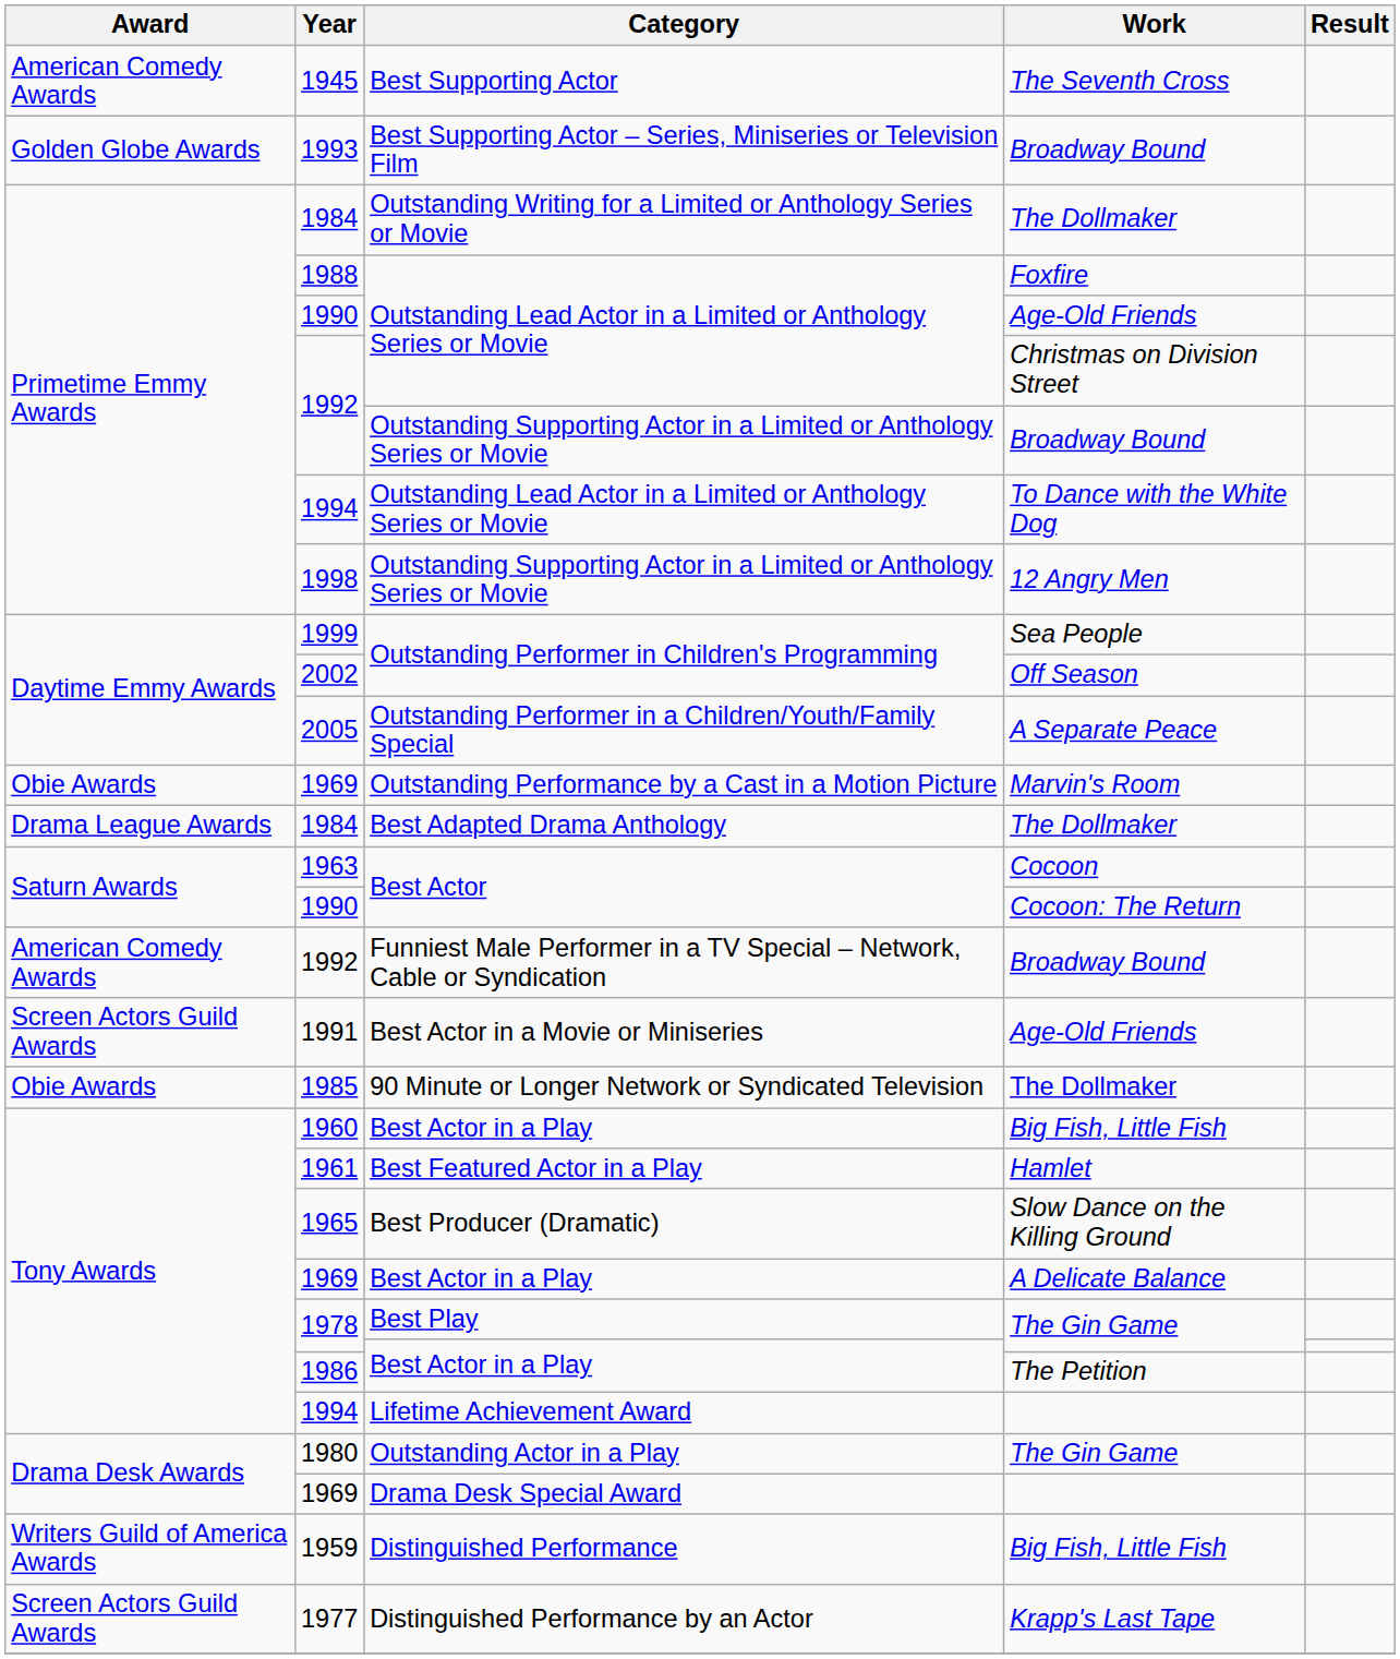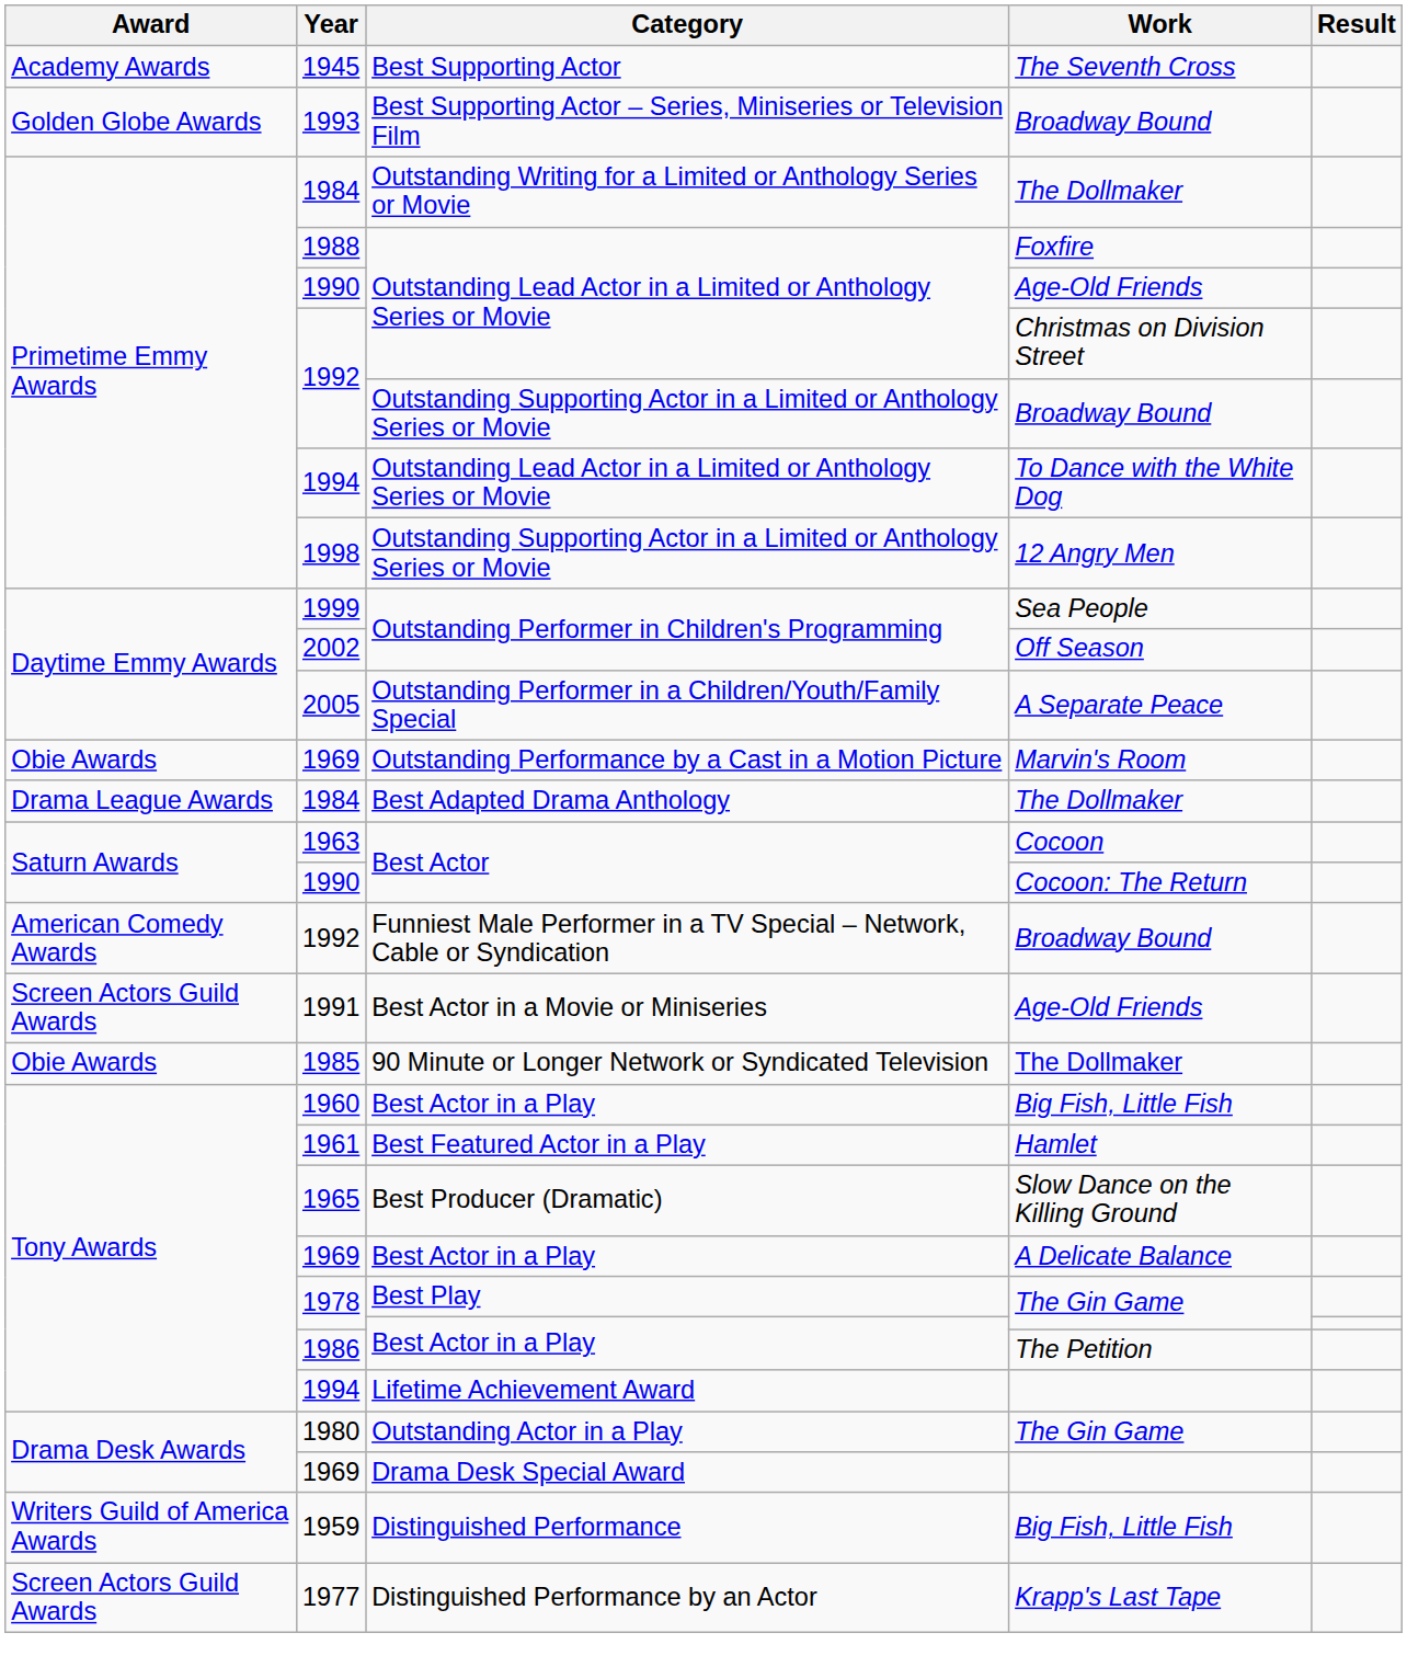 <table class="wikitable">
 <tr>
 <th>Award</th>
 <th>Year</th>
 <th>Category</th>
 <th>Work</th>
 <th>Result</th>
 </tr>
 <tr>
-<td><a href='#'>American Comedy Awards</a></td>
+<td><a href='#'>Academy Awards</a></td>
 <td><a href='#'>1945</a></td>
 <td><a href='#'>Best Supporting Actor</a></td>
 <td><em><a href='#'>The Seventh Cross</a></em></td>
 <td></td>
 </tr>
 <tr>
 <td><a href='#'>Golden Globe Awards</a></td>
 <td><a href='#'>1993</a></td>
 <td><a href='#'>Best Supporting Actor – Series, Miniseries or Television Film</a></td>
 <td><em><a href='#'>Broadway Bound</a></em></td>
 <td></td>
 </tr>
 <tr>
 <td rowspan=7><a href='#'>Primetime Emmy Awards</a></td>
 <td><a href='#'>1984</a></td>
 <td><a href='#'>Outstanding Writing for a Limited or Anthology Series or Movie</a></td>
 <td><em><a href='#'>The Dollmaker</a></em></td>
 <td></td>
 </tr>
 <tr>
 <td><a href='#'>1988</a></td>
 <td rowspan=3><a href='#'>Outstanding Lead Actor in a Limited or Anthology Series or Movie</a></td>
 <td><em><a href='#'>Foxfire</a></em></td>
 <td></td>
 </tr>
 <tr>
 <td><a href='#'>1990</a></td>
 <td><em><a href='#'>Age-Old Friends</a></em></td>
 <td></td>
 </tr>
 <tr>
 <td rowspan=2><a href='#'>1992</a></td>
 <td><em>Christmas on Division Street</em></td>
 <td></td>
 </tr>
 <tr>
 <td><a href='#'>Outstanding Supporting Actor in a Limited or Anthology Series or Movie</a></td>
 <td><em><a href='#'>Broadway Bound</a></em></td>
 <td></td>
 </tr>
 <tr>
 <td><a href='#'>1994</a></td>
 <td><a href='#'>Outstanding Lead Actor in a Limited or Anthology Series or Movie</a></td>
 <td><em><a href='#'>To Dance with the White Dog</a></em></td>
 <td></td>
 </tr>
 <tr>
 <td><a href='#'>1998</a></td>
 <td><a href='#'>Outstanding Supporting Actor in a Limited or Anthology Series or Movie</a></td>
 <td><em><a href='#'>12 Angry Men</a></em></td>
 <td></td>
 </tr>
 <tr>
 <td rowspan=3><a href='#'>Daytime Emmy Awards</a></td>
 <td><a href='#'>1999</a></td>
 <td rowspan=2><a href='#'>Outstanding Performer in Children's Programming</a></td>
 <td><em>Sea People</em></td>
 <td></td>
 </tr>
 <tr>
 <td><a href='#'>2002</a></td>
 <td><em><a href='#'>Off Season</a></em></td>
 <td></td>
 </tr>
 <tr>
 <td><a href='#'>2005</a></td>
 <td><a href='#'>Outstanding Performer in a Children/Youth/Family Special</a></td>
 <td><em><a href='#'>A Separate Peace</a></em></td>
 <td></td>
 </tr>
 <tr>
 <td><a href='#'>Obie Awards</a></td>
 <td><a href='#'>1969</a></td>
 <td><a href='#'>Outstanding Performance by a Cast in a Motion Picture</a></td>
 <td><em><a href='#'>Marvin's Room</a></em></td>
 <td></td>
 </tr>
 <tr>
 <td><a href='#'>Drama League Awards</a></td>
 <td><a href='#'>1984</a></td>
 <td><a href='#'>Best Adapted Drama Anthology</a></td>
 <td><em><a href='#'>The Dollmaker</a></em></td>
 <td></td>
 </tr>
 <tr>
 <td rowspan=2><a href='#'>Saturn Awards</a></td>
 <td><a href='#'>1963</a></td>
 <td rowspan=2><a href='#'>Best Actor</a></td>
 <td><em><a href='#'>Cocoon</a></em></td>
 <td></td>
 </tr>
 <tr>
 <td><a href='#'>1990</a></td>
 <td><em><a href='#'>Cocoon: The Return</a></em></td>
 <td></td>
 </tr>
 <tr>
 <td><a href='#'>American Comedy Awards</a></td>
 <td>1992</td>
 <td>Funniest Male Performer in a TV Special – Network, Cable or Syndication</td>
 <td><em><a href='#'>Broadway Bound</a></em></td>
 <td></td>
 </tr>
 <tr>
 <td><a href='#'>Screen Actors Guild Awards</a></td>
 <td>1991</td>
 <td>Best Actor in a Movie or Miniseries</td>
 <td><em><a href='#'>Age-Old Friends</a></em></td>
 <td></td>
 </tr>
 <tr>
 <td><a href='#'>Obie Awards</a></td>
 <td><a href='#'>1985</a></td>
 <td>90 Minute or Longer Network or Syndicated Television</td>
 <td><a href='#'>The Dollmaker</a></td>
 <td></td>
 </tr>
 <tr>
 <td rowspan=8><a href='#'>Tony Awards</a></td>
 <td><a href='#'>1960</a></td>
 <td><a href='#'>Best Actor in a Play</a></td>
 <td><em><a href='#'>Big Fish, Little Fish</a></em></td>
 <td></td>
 </tr>
 <tr>
 <td><a href='#'>1961</a></td>
 <td><a href='#'>Best Featured Actor in a Play</a></td>
 <td><em><a href='#'>Hamlet</a></em></td>
 <td></td>
 </tr>
 <tr>
 <td><a href='#'>1965</a></td>
 <td>Best Producer (Dramatic)</td>
 <td><em>Slow Dance on the Killing Ground</em></td>
 <td></td>
 </tr>
 <tr>
 <td><a href='#'>1969</a></td>
 <td><a href='#'>Best Actor in a Play</a></td>
 <td><em><a href='#'>A Delicate Balance</a></em></td>
 <td></td>
 </tr>
 <tr>
 <td rowspan=2><a href='#'>1978</a></td>
 <td><a href='#'>Best Play</a></td>
 <td rowspan=2><em><a href='#'>The Gin Game</a></em></td>
 <td></td>
 </tr>
 <tr>
 <td rowspan=2><a href='#'>Best Actor in a Play</a></td>
 <td></td>
 </tr>
 <tr>
 <td><a href='#'>1986</a></td>
 <td><em>The Petition</em></td>
 <td></td>
 </tr>
 <tr>
 <td><a href='#'>1994</a></td>
 <td><a href='#'>Lifetime Achievement Award</a></td>
 <td></td>
 <td></td>
 </tr>
 <tr>
 <td rowspan=2><a href='#'>Drama Desk Awards</a></td>
 <td>1980</td>
 <td><a href='#'>Outstanding Actor in a Play</a></td>
 <td><em><a href='#'>The Gin Game</a></em></td>
 <td></td>
 </tr>
 <tr>
 <td>1969</td>
 <td><a href='#'>Drama Desk Special Award</a></td>
 <td></td>
 <td></td>
 </tr>
 <tr>
 <td><a href='#'>Writers Guild of America Awards</a></td>
 <td>1959</td>
 <td><a href='#'>Distinguished Performance</a></td>
 <td><em><a href='#'>Big Fish, Little Fish</a></em></td>
 <td></td>
 </tr>
 <tr>
 <td><a href='#'>Screen Actors Guild Awards</a></td>
 <td>1977</td>
 <td>Distinguished Performance by an Actor</td>
 <td><em><a href='#'>Krapp's Last Tape</a></em></td>
 <td></td>
 </tr>
 <tr>
 </tr>
 </table>
